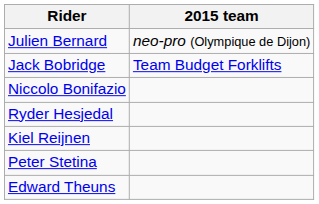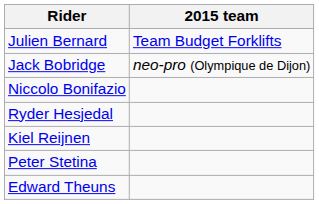 <table class="wikitable">
 <tr>
 <th>Rider</th>
 <th>2015 team</th>
 </tr>
 <tr>
 <td><a href='#'>Julien Bernard</a></td>
-<td><em>neo-pro</em> <small>(Olympique de Dijon)</small></td>
+<td><a href='#'>Team Budget Forklifts</a></td>
 </tr>
 <tr>
 <td><a href='#'>Jack Bobridge</a></td>
-<td><a href='#'>Team Budget Forklifts</a></td>
+<td><em>neo-pro</em> <small>(Olympique de Dijon)</small></td>
 </tr>
 <tr>
 <td><a href='#'>Niccolo Bonifazio</a></td>
 <td></td>
 </tr>
 <tr>
 <td><a href='#'>Ryder Hesjedal</a></td>
 <td></td>
 </tr>
 <tr>
 <td><a href='#'>Kiel Reijnen</a></td>
 <td></td>
 </tr>
 <tr>
 <td><a href='#'>Peter Stetina</a></td>
 <td></td>
 </tr>
 <tr>
 <td><a href='#'>Edward Theuns</a></td>
 <td></td>
 </tr>
 </table>
